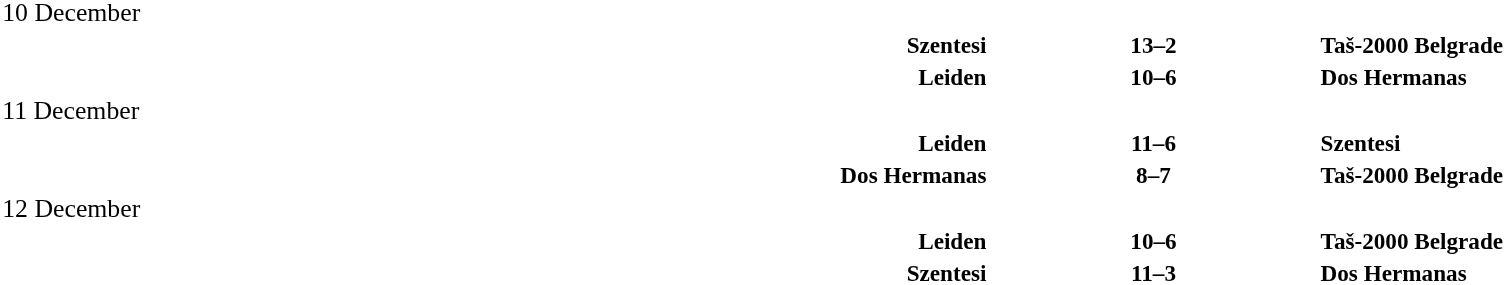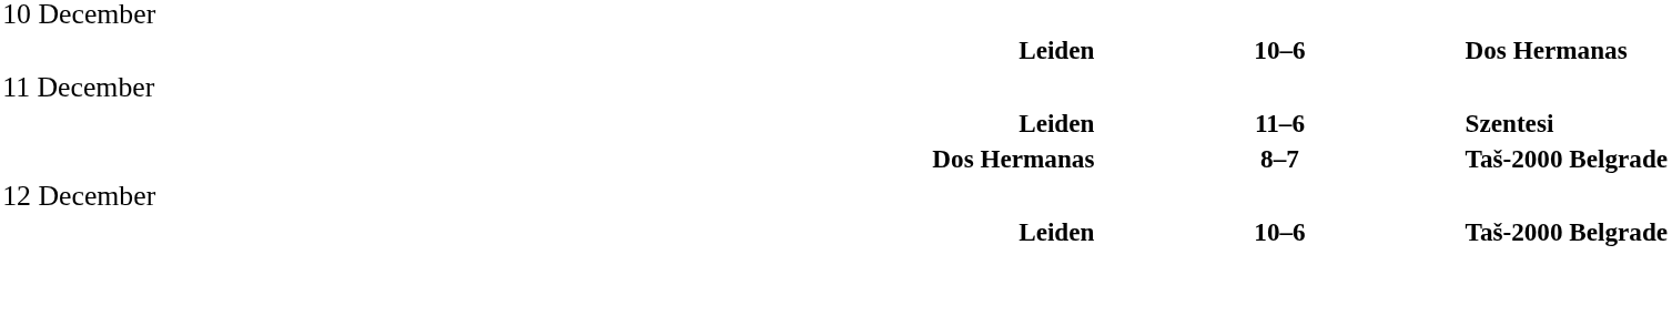 <table width=100% cellspacing=1>
 <tr>
 <th></th>
 <th></th>
 <th></th>
 </tr>
 <tr>
 <td>10 December</td>
-</tr>
-<tr style=font-size:90%>
-<td align=right><strong>Szentesi</strong></td>
-<td align=center><strong>13–2</strong></td>
-<td><strong>Taš-2000 Belgrade</strong></td>
 </tr>
 <tr style=font-size:90%>
 <td align=right><strong>Leiden</strong></td>
 <td align=center><strong>10–6</strong></td>
 <td><strong>Dos Hermanas</strong></td>
 </tr>
 <tr>
 <td>11 December</td>
 </tr>
 <tr style=font-size:90%>
 <td align=right><strong>Leiden</strong></td>
 <td align=center><strong>11–6</strong></td>
 <td><strong>Szentesi</strong></td>
 </tr>
 <tr style=font-size:90%>
 <td align=right><strong>Dos Hermanas</strong></td>
 <td align=center><strong>8–7</strong></td>
 <td><strong>Taš-2000 Belgrade</strong></td>
 </tr>
 <tr>
 <td>12 December</td>
 </tr>
 <tr style=font-size:90%>
 <td align=right><strong>Leiden</strong></td>
 <td align=center><strong>10–6</strong></td>
 <td><strong>Taš-2000 Belgrade</strong></td>
 </tr>
-<tr style=font-size:90%>
-<td align=right><strong>Szentesi</strong></td>
-<td align=center><strong>11–3</strong></td>
-<td><strong>Dos Hermanas</strong></td>
-</tr>
 </table>
